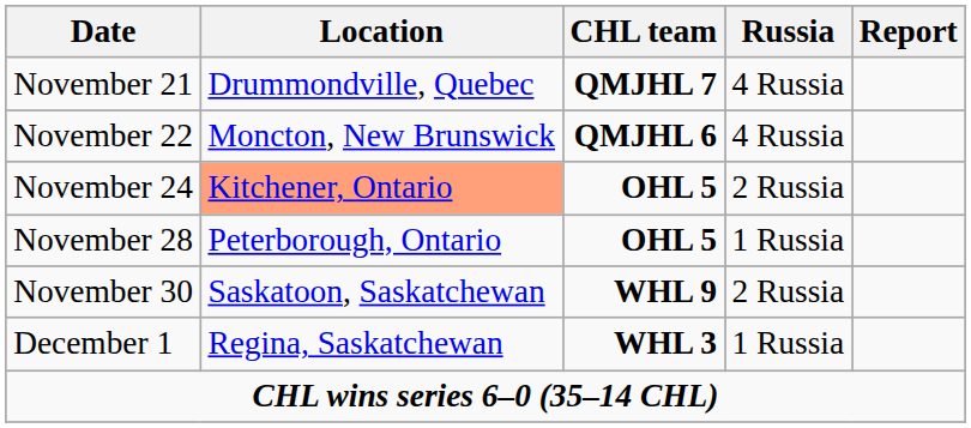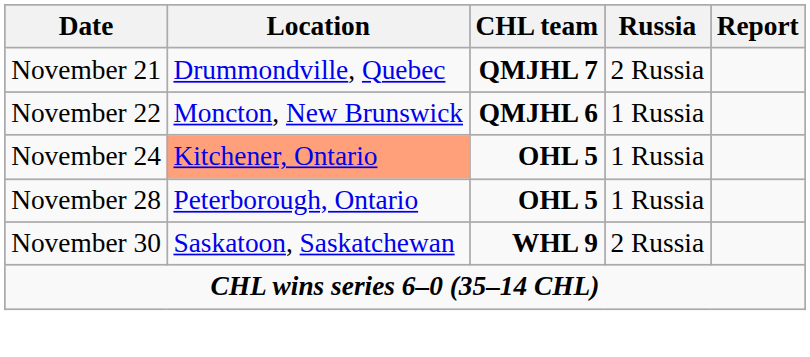 <table class="wikitable">
 <tr>
 <th>Date</th>
 <th>Location</th>
 <th>CHL team</th>
 <th>Russia</th>
 <th>Report</th>
 </tr>
 <tr>
 <td>November 21</td>
 <td><a href='#'>Drummondville</a>, <a href='#'>Quebec</a></td>
 <td align="right"><strong>QMJHL 7</strong></td>
-<td>4 Russia</td>
+<td>2 Russia</td>
 <td></td>
 </tr>
 <tr>
 <td>November 22</td>
 <td><a href='#'>Moncton</a>, <a href='#'>New Brunswick</a></td>
 <td align="right"><strong>QMJHL 6</strong></td>
-<td>4 Russia</td>
+<td>1 Russia</td>
 <td></td>
 </tr>
 <tr>
 <td>November 24</td>
 <td style="background: lightsalmon;"><a href='#'>Kitchener, Ontario</a></td>
 <td align="right"><strong>OHL 5</strong></td>
-<td>2 Russia</td>
+<td>1 Russia</td>
 <td></td>
 </tr>
 <tr>
 <td>November 28</td>
 <td><a href='#'>Peterborough, Ontario</a></td>
 <td align="right"><strong>OHL 5</strong></td>
 <td>1 Russia</td>
 <td></td>
 </tr>
 <tr>
 <td>November 30</td>
 <td><a href='#'>Saskatoon</a>, <a href='#'>Saskatchewan</a></td>
 <td align="right"><strong>WHL 9</strong></td>
 <td>2 Russia</td>
 <td></td>
 </tr>
-<tr>
-<td>December 1</td>
-<td><a href='#'>Regina, Saskatchewan</a></td>
-<td align="right"><strong>WHL 3</strong></td>
-<td>1 Russia</td>
-<td></td>
-</tr>
 <tr align="center">
 <td colspan="5"><strong><em>CHL wins series 6–0 (35–14 CHL)</em></strong></td>
 </tr>
 </table>
